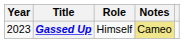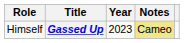 <table class="wikitable sortable plainrowheaders">
 <tr>
+<th scope="col">Role</th>
+<th scope="col">Title</th>
 <th scope="col">Year</th>
-<th scope="col">Title</th>
-<th scope="col">Role</th>
 <th scope="col" class="unsortable">Notes</th>
 <th scope="col" class="unsortable"></th>
 </tr>
 <tr>
+<td>Himself</td>
+<th scope="row"><em><a href='#'>Gassed Up</a></em></th>
 <td scope="row">2023</td>
-<th scope="row"><em><a href='#'>Gassed Up</a></em></th>
-<td>Himself</td>
 <td style="background: khaki;">Cameo</td>
 <td style="text-align:center;"></td>
 </tr>
 </table>
